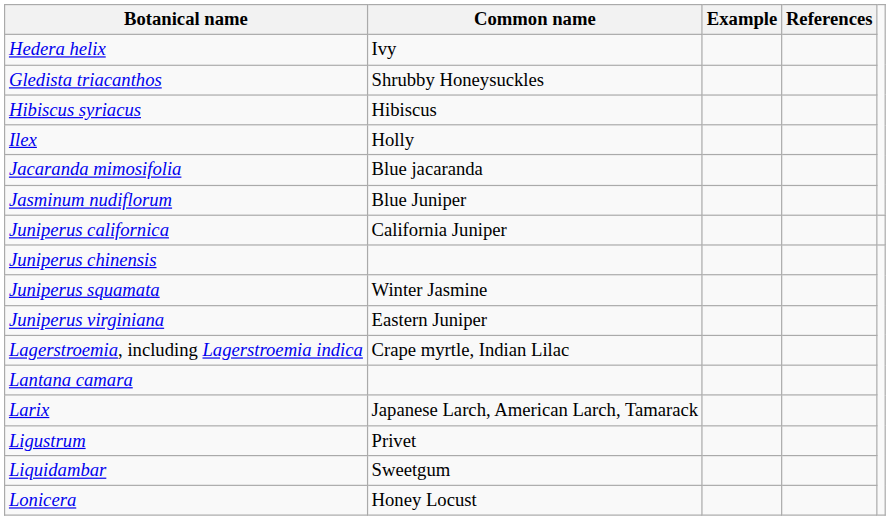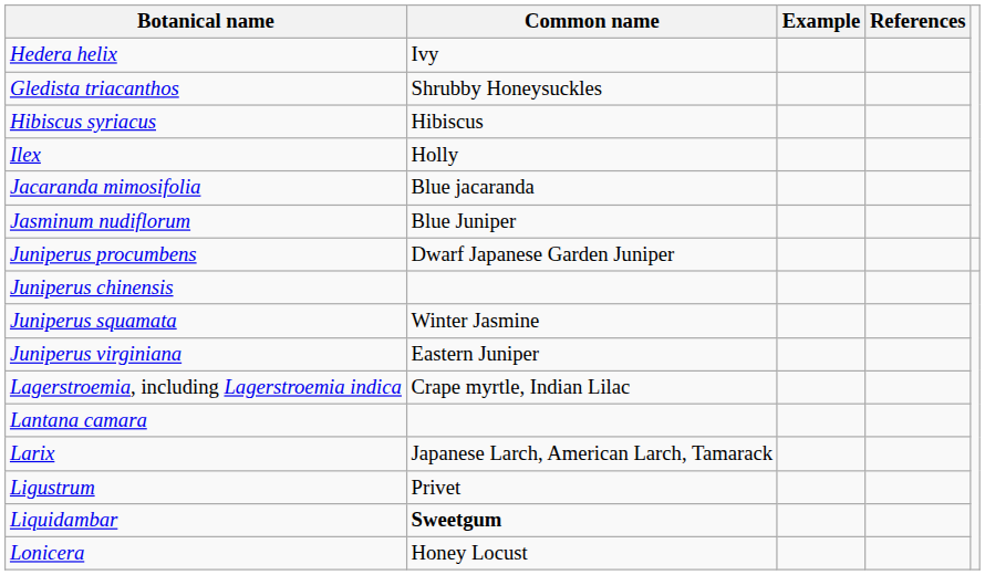 <table class="wikitable" style="font-size:98%;">
 <tr>
 <th>Botanical name</th>
 <th>Common name</th>
 <th>Example</th>
 <th>References</th>
 </tr>
 <tr>
 <td><em><a href='#'>Hedera helix</a></em></td>
 <td>Ivy</td>
 <td></td>
 <td></td>
 </tr>
 <tr>
 <td><em><a href='#'>Gledista triacanthos</a></em></td>
 <td>Shrubby Honeysuckles</td>
 <td></td>
 <td></td>
 </tr>
 <tr>
 <td><em><a href='#'>Hibiscus syriacus</a></em></td>
 <td>Hibiscus</td>
 <td></td>
 <td></td>
 </tr>
 <tr>
 <td><em><a href='#'>Ilex</a></em></td>
 <td>Holly</td>
 <td></td>
 <td></td>
 </tr>
 <tr>
 <td><em><a href='#'>Jacaranda mimosifolia</a></em></td>
 <td>Blue jacaranda</td>
 <td></td>
 <td></td>
 </tr>
 <tr>
 <td><em><a href='#'>Jasminum nudiflorum</a></em></td>
 <td>Blue Juniper</td>
 <td></td>
 <td></td>
 </tr>
 <tr>
-<td><em><a href='#'>Juniperus californica</a></em></td>
-<td>California Juniper</td>
+<td><em><a href='#'>Juniperus procumbens</a></em></td>
+<td>Dwarf Japanese Garden Juniper</td>
 <td></td>
 <td></td>
 <td></td>
 </tr>
 <tr>
 <td><em><a href='#'>Juniperus chinensis</a></em></td>
 <td></td>
 <td></td>
 <td></td>
 </tr>
 <tr>
 <td><em><a href='#'>Juniperus squamata</a></em></td>
 <td>Winter Jasmine</td>
 <td></td>
 <td></td>
 </tr>
 <tr>
 <td><em><a href='#'>Juniperus virginiana</a></em></td>
 <td>Eastern Juniper</td>
 <td></td>
 <td></td>
 </tr>
 <tr>
 <td><em><a href='#'>Lagerstroemia</a></em>, including <em><a href='#'>Lagerstroemia indica</a></em></td>
 <td>Crape myrtle, Indian Lilac</td>
 <td></td>
 <td></td>
 </tr>
 <tr>
 <td><em><a href='#'>Lantana camara</a></em></td>
 <td></td>
 <td></td>
 <td></td>
 </tr>
 <tr>
 <td><em><a href='#'>Larix</a></em></td>
 <td>Japanese Larch, American Larch, Tamarack</td>
 <td></td>
 <td></td>
 </tr>
 <tr>
 <td><em><a href='#'>Ligustrum</a></em></td>
 <td>Privet</td>
 <td></td>
 <td></td>
 </tr>
 <tr>
 <td><em><a href='#'>Liquidambar</a></em></td>
-<td>Sweetgum</td>
+<td><strong>Sweetgum</strong></td>
 <td></td>
 <td></td>
 </tr>
 <tr>
 <td><em><a href='#'>Lonicera</a></em></td>
 <td>Honey Locust</td>
 <td></td>
 <td></td>
 </tr>
 </table>
